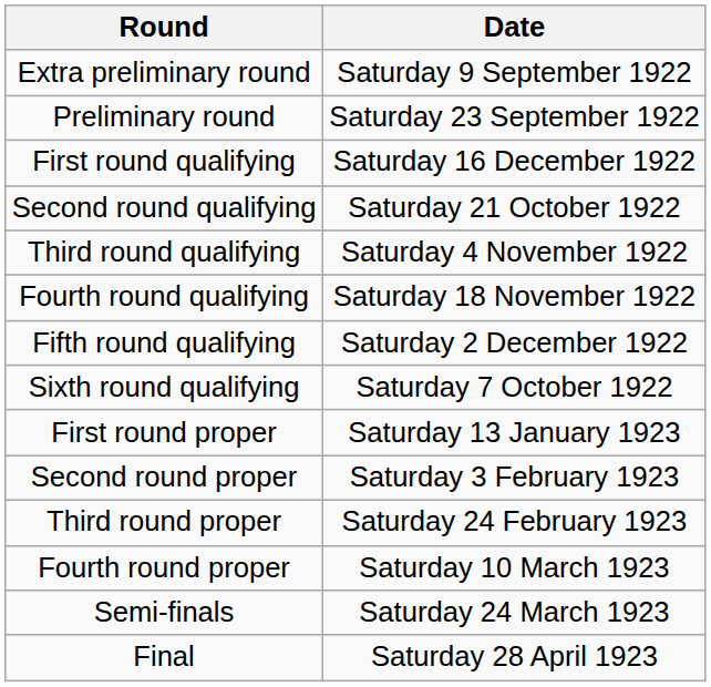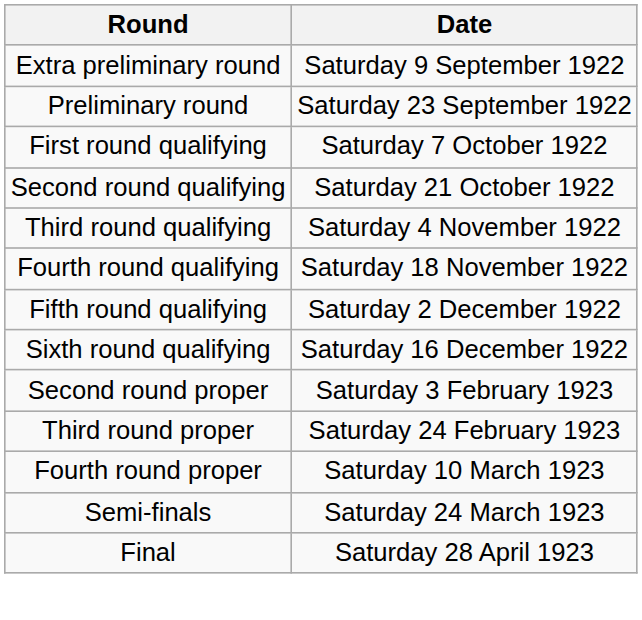 <table class="wikitable" style="text-align: center">
 <tr>
 <th>Round</th>
 <th>Date</th>
 </tr>
 <tr>
 <td>Extra preliminary round</td>
 <td>Saturday 9 September 1922</td>
 </tr>
 <tr>
 <td>Preliminary round</td>
 <td>Saturday 23 September 1922</td>
 </tr>
 <tr>
 <td>First round qualifying</td>
-<td>Saturday 16 December 1922</td>
+<td>Saturday 7 October 1922</td>
 </tr>
 <tr>
 <td>Second round qualifying</td>
 <td>Saturday 21 October 1922</td>
 </tr>
 <tr>
 <td>Third round qualifying</td>
 <td>Saturday 4 November 1922</td>
 </tr>
 <tr>
 <td>Fourth round qualifying</td>
 <td>Saturday 18 November 1922</td>
 </tr>
 <tr>
 <td>Fifth round qualifying</td>
 <td>Saturday 2 December 1922</td>
 </tr>
 <tr>
 <td>Sixth round qualifying</td>
-<td>Saturday 7 October 1922</td>
-</tr>
-<tr>
-<td>First round proper</td>
-<td>Saturday 13 January 1923</td>
+<td>Saturday 16 December 1922</td>
 </tr>
 <tr>
 <td>Second round proper</td>
 <td>Saturday 3 February 1923</td>
 </tr>
 <tr>
 <td>Third round proper</td>
 <td>Saturday 24 February 1923</td>
 </tr>
 <tr>
 <td>Fourth round proper</td>
 <td>Saturday 10 March 1923</td>
 </tr>
 <tr>
 <td>Semi-finals</td>
 <td>Saturday 24 March 1923</td>
 </tr>
 <tr>
 <td>Final</td>
 <td>Saturday 28 April 1923</td>
 </tr>
 </table>
